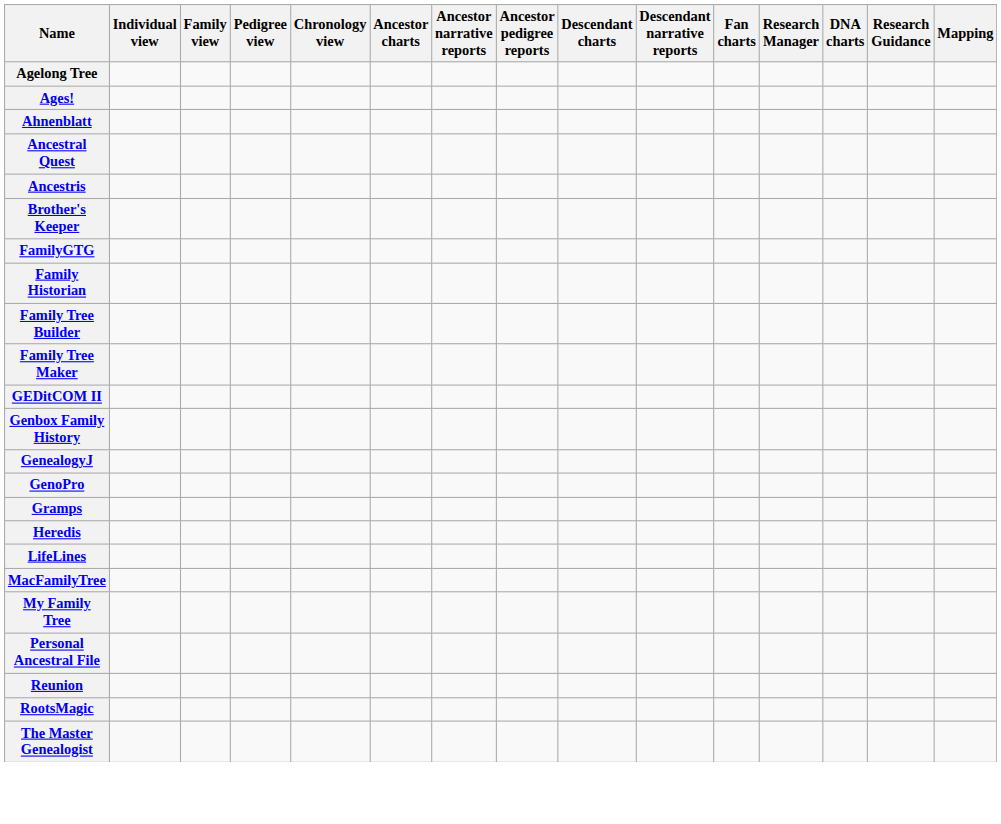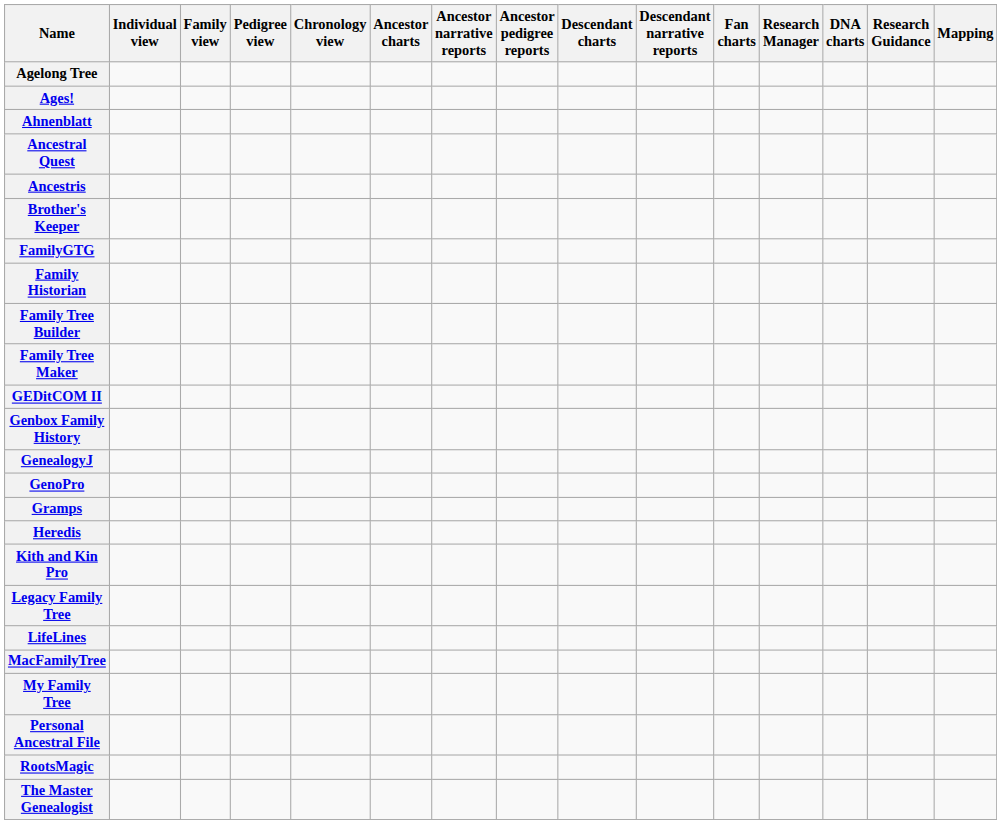 <table class="wikitable sortable sticky-header" style="font-size: 85%; text-align: center; width: auto;">
 <tr>
 <th style="width: 12em">Name</th>
 <th>Individual view</th>
 <th>Family view</th>
 <th>Pedigree view</th>
 <th>Chronology view</th>
 <th>Ancestor charts</th>
 <th>Ancestor narrative reports</th>
 <th>Ancestor pedigree reports</th>
 <th>Descendant charts</th>
 <th>Descendant narrative reports</th>
 <th>Fan charts</th>
 <th>Research Manager</th>
 <th>DNA charts</th>
 <th>Research Guidance</th>
 <th>Mapping</th>
 </tr>
 <tr>
 <th>Agelong Tree</th>
 <td></td>
 <td></td>
 <td></td>
 <td></td>
 <td></td>
 <td></td>
 <td></td>
 <td></td>
 <td></td>
 <td></td>
 <td></td>
 <td></td>
 <td></td>
 <td></td>
 </tr>
 <tr>
 <th><a href='#'>Ages!</a></th>
 <td></td>
 <td></td>
 <td></td>
 <td></td>
 <td></td>
 <td></td>
 <td></td>
 <td></td>
 <td></td>
 <td></td>
 <td></td>
 <td></td>
 <td></td>
 <td></td>
 </tr>
 <tr>
 <th><a href='#'>Ahnenblatt</a></th>
 <td></td>
 <td></td>
 <td></td>
 <td></td>
 <td></td>
 <td></td>
 <td></td>
 <td></td>
 <td></td>
 <td></td>
 <td></td>
 <td></td>
 <td></td>
 <td></td>
 </tr>
 <tr>
 <th><a href='#'>Ancestral Quest</a></th>
 <td></td>
 <td></td>
 <td></td>
 <td></td>
 <td></td>
 <td></td>
 <td></td>
 <td></td>
 <td></td>
 <td></td>
 <td></td>
 <td></td>
 <td></td>
 <td></td>
 </tr>
 <tr>
 <th><a href='#'>Ancestris</a></th>
 <td></td>
 <td></td>
 <td></td>
 <td></td>
 <td></td>
 <td></td>
 <td></td>
 <td></td>
 <td></td>
 <td></td>
 <td></td>
 <td></td>
 <td></td>
 <td></td>
 </tr>
 <tr>
 <th><a href='#'>Brother's Keeper</a></th>
 <td></td>
 <td></td>
 <td></td>
 <td></td>
 <td></td>
 <td></td>
 <td></td>
 <td></td>
 <td></td>
 <td></td>
 <td></td>
 <td></td>
 <td></td>
 <td></td>
 </tr>
 <tr>
 <th><a href='#'>FamilyGTG</a></th>
 <td></td>
 <td></td>
 <td></td>
 <td></td>
 <td></td>
 <td></td>
 <td></td>
 <td></td>
 <td></td>
 <td></td>
 <td></td>
 <td></td>
 <td></td>
 <td></td>
 </tr>
 <tr>
 <th><a href='#'>Family Historian</a></th>
 <td></td>
 <td></td>
 <td></td>
 <td></td>
 <td></td>
 <td></td>
 <td></td>
 <td></td>
 <td></td>
 <td></td>
 <td></td>
 <td></td>
 <td></td>
 <td></td>
 </tr>
 <tr>
 <th><a href='#'>Family Tree Builder</a></th>
 <td></td>
 <td></td>
 <td></td>
 <td></td>
 <td></td>
 <td></td>
 <td></td>
 <td></td>
 <td></td>
 <td></td>
 <td></td>
 <td></td>
 <td></td>
 <td></td>
 </tr>
 <tr>
 <th><a href='#'>Family Tree Maker</a></th>
 <td></td>
 <td></td>
 <td></td>
 <td></td>
 <td></td>
 <td></td>
 <td></td>
 <td></td>
 <td></td>
 <td></td>
 <td></td>
 <td></td>
 <td></td>
 <td></td>
 </tr>
 <tr>
 <th><a href='#'>GEDitCOM II</a></th>
 <td></td>
 <td></td>
 <td></td>
 <td></td>
 <td></td>
 <td></td>
 <td></td>
 <td></td>
 <td></td>
 <td></td>
 <td></td>
 <td></td>
 <td></td>
 <td></td>
 </tr>
 <tr>
 <th><a href='#'>Genbox Family History</a></th>
 <td></td>
 <td></td>
 <td></td>
 <td></td>
 <td></td>
 <td></td>
 <td></td>
 <td></td>
 <td></td>
 <td></td>
 <td></td>
 <td></td>
 <td></td>
 <td></td>
 </tr>
 <tr>
 <th><a href='#'>GenealogyJ</a></th>
 <td></td>
 <td></td>
 <td></td>
 <td></td>
 <td></td>
 <td></td>
 <td></td>
 <td></td>
 <td></td>
 <td></td>
 <td></td>
 <td></td>
 <td></td>
 <td></td>
 </tr>
 <tr>
 <th><a href='#'>GenoPro</a></th>
 <td></td>
 <td></td>
 <td></td>
 <td></td>
 <td></td>
 <td></td>
 <td></td>
 <td></td>
 <td></td>
 <td></td>
 <td></td>
 <td></td>
 <td></td>
 <td></td>
 </tr>
 <tr>
 <th><a href='#'>Gramps</a></th>
 <td></td>
 <td></td>
 <td></td>
 <td></td>
 <td></td>
 <td></td>
 <td></td>
 <td></td>
 <td></td>
 <td></td>
 <td></td>
 <td></td>
 <td></td>
 <td></td>
 </tr>
 <tr>
 <th><a href='#'>Heredis</a></th>
 <td></td>
 <td></td>
 <td></td>
 <td></td>
 <td></td>
 <td></td>
 <td></td>
 <td></td>
 <td></td>
 <td></td>
 <td></td>
 <td></td>
 <td></td>
 <td></td>
 </tr>
 <tr>
+<th><a href='#'>Kith and Kin Pro</a></th>
+<td></td>
+<td></td>
+<td></td>
+<td></td>
+<td></td>
+<td></td>
+<td></td>
+<td></td>
+<td></td>
+<td></td>
+<td></td>
+<td></td>
+<td></td>
+<td></td>
+</tr>
+<tr>
+<th><a href='#'>Legacy Family Tree</a></th>
+<td></td>
+<td></td>
+<td></td>
+<td></td>
+<td></td>
+<td></td>
+<td></td>
+<td></td>
+<td></td>
+<td></td>
+<td></td>
+<td></td>
+<td></td>
+<td></td>
+</tr>
+<tr>
 <th><a href='#'>LifeLines</a></th>
 <td></td>
 <td></td>
 <td></td>
 <td></td>
 <td></td>
 <td></td>
 <td></td>
 <td></td>
 <td></td>
 <td></td>
 <td></td>
 <td></td>
 <td></td>
 <td></td>
 </tr>
 <tr>
 <th><a href='#'>MacFamilyTree</a></th>
 <td></td>
 <td></td>
 <td></td>
 <td></td>
 <td></td>
 <td></td>
 <td></td>
 <td></td>
 <td></td>
 <td></td>
 <td></td>
 <td></td>
 <td></td>
 <td></td>
 </tr>
 <tr>
 <th><a href='#'>My Family Tree</a></th>
 <td></td>
 <td></td>
 <td></td>
 <td></td>
 <td></td>
 <td></td>
 <td></td>
 <td></td>
 <td></td>
 <td></td>
 <td></td>
 <td></td>
 <td></td>
 <td></td>
 </tr>
 <tr>
 <th><a href='#'>Personal Ancestral File</a></th>
 <td></td>
 <td></td>
 <td></td>
 <td></td>
 <td></td>
 <td></td>
 <td></td>
 <td></td>
 <td></td>
 <td></td>
 <td></td>
 <td></td>
 <td></td>
 <td></td>
 </tr>
 <tr>
-<th><a href='#'>Reunion</a></th>
-<td></td>
-<td></td>
-<td></td>
-<td></td>
-<td></td>
-<td></td>
-<td></td>
-<td></td>
-<td></td>
-<td></td>
-<td></td>
-<td></td>
-<td></td>
-<td></td>
-</tr>
-<tr>
 <th><a href='#'>RootsMagic</a></th>
 <td></td>
 <td></td>
 <td></td>
 <td></td>
 <td></td>
 <td></td>
 <td></td>
 <td></td>
 <td></td>
 <td></td>
 <td></td>
 <td></td>
 <td></td>
 <td></td>
 </tr>
 <tr>
 <th><a href='#'>The Master Genealogist</a></th>
 <td></td>
 <td></td>
 <td></td>
 <td></td>
 <td></td>
 <td></td>
 <td></td>
 <td></td>
 <td></td>
 <td></td>
 <td></td>
 <td></td>
 <td></td>
 <td></td>
 </tr>
 <tr>
 </tr>
 </table>
